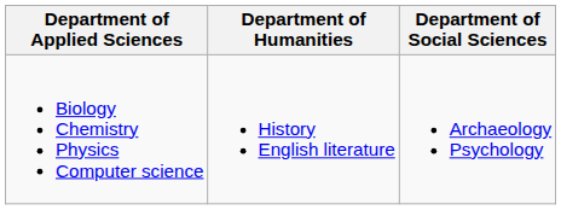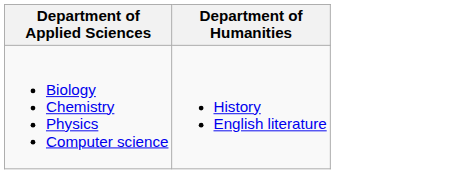 <table class="wikitable">
 <tr>
 <th style=max-width:4em>Department of Applied Sciences</th>
 <th style=max-width:4em>Department of Humanities</th>
-<th style=max-width:4em>Department of Social Sciences</th>
 </tr>
 <tr>
 <td><br><ul><li><a href='#'>Biology</a></li><li><a href='#'>Chemistry</a></li><li><a href='#'>Physics</a></li><li><a href='#'>Computer science</a></li></ul></td>
 <td><br><ul><li><a href='#'>History</a></li><li><a href='#'>English literature</a></li></ul></td>
-<td><br><ul><li><a href='#'>Archaeology</a></li><li><a href='#'>Psychology</a></li></ul></td>
 </tr>
 </table>
